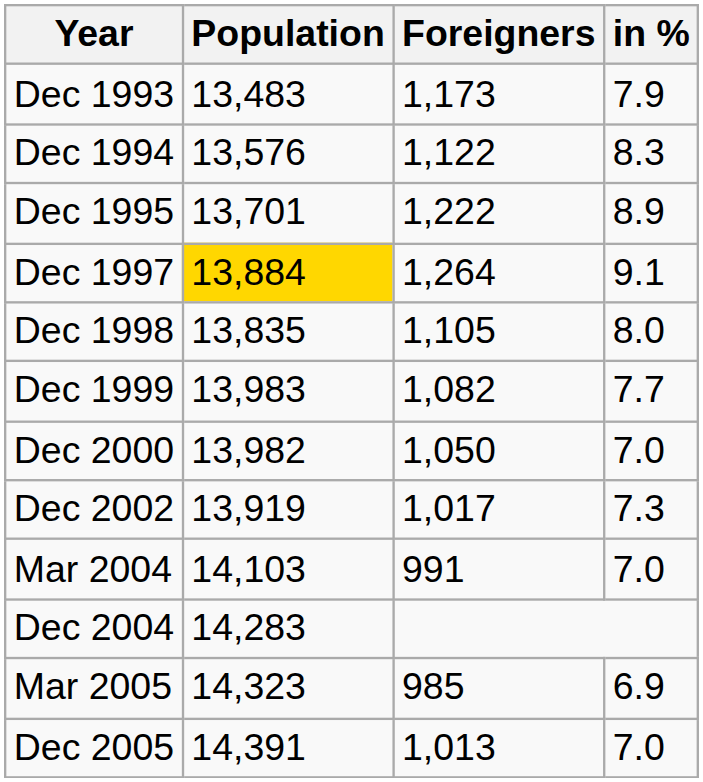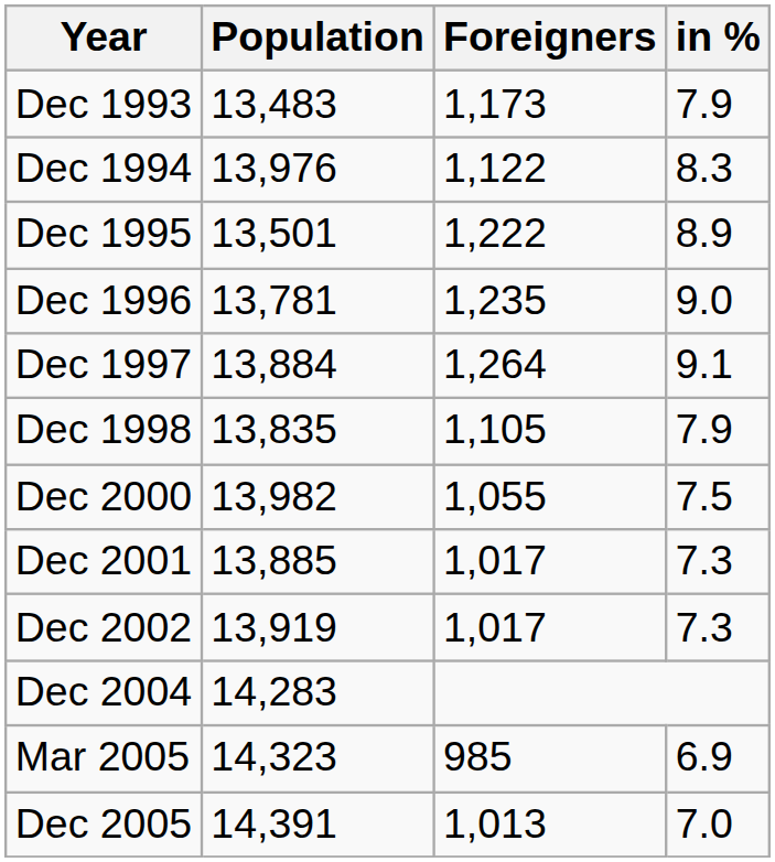 <table class="wikitable">
 <tr>
 <th>Year</th>
 <th>Population</th>
 <th>Foreigners</th>
 <th>in %</th>
 </tr>
 <tr>
 <td>Dec 1993</td>
 <td>13,483</td>
 <td>1,173</td>
 <td>7.9</td>
 </tr>
 <tr>
 <td>Dec 1994</td>
-<td>13,576</td>
+<td>13,976</td>
 <td>1,122</td>
 <td>8.3</td>
 </tr>
 <tr>
 <td>Dec 1995</td>
-<td>13,701</td>
+<td>13,501</td>
 <td>1,222</td>
 <td>8.9</td>
 </tr>
 <tr>
+<td>Dec 1996</td>
+<td>13,781</td>
+<td>1,235</td>
+<td>9.0</td>
+</tr>
+<tr>
 <td>Dec 1997</td>
-<td style="background: gold;">13,884</td>
+<td>13,884</td>
 <td>1,264</td>
 <td>9.1</td>
 </tr>
 <tr>
 <td>Dec 1998</td>
 <td>13,835</td>
 <td>1,105</td>
-<td>8.0</td>
-</tr>
-<tr>
-<td>Dec 1999</td>
-<td>13,983</td>
-<td>1,082</td>
-<td>7.7</td>
+<td>7.9</td>
 </tr>
 <tr>
 <td>Dec 2000</td>
 <td>13,982</td>
-<td>1,050</td>
-<td>7.0</td>
+<td>1,055</td>
+<td>7.5</td>
+</tr>
+<tr>
+<td>Dec 2001</td>
+<td>13,885</td>
+<td>1,017</td>
+<td>7.3</td>
 </tr>
 <tr>
 <td>Dec 2002</td>
 <td>13,919</td>
 <td>1,017</td>
 <td>7.3</td>
-</tr>
-<tr>
-<td>Mar 2004</td>
-<td>14,103</td>
-<td>991</td>
-<td>7.0</td>
 </tr>
 <tr>
 <td>Dec 2004</td>
 <td>14,283</td>
 </tr>
 <tr>
 <td>Mar 2005</td>
 <td>14,323</td>
 <td>985</td>
 <td>6.9</td>
 </tr>
 <tr>
 <td>Dec 2005</td>
 <td>14,391</td>
 <td>1,013</td>
 <td>7.0</td>
 </tr>
 </table>
